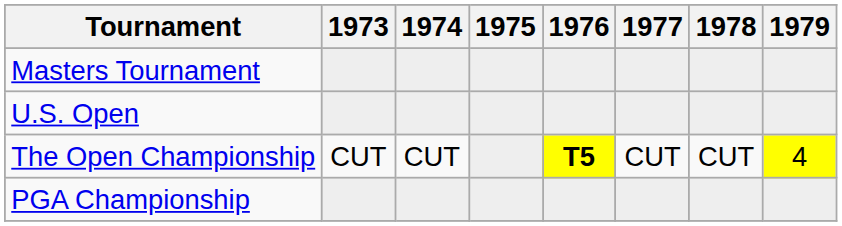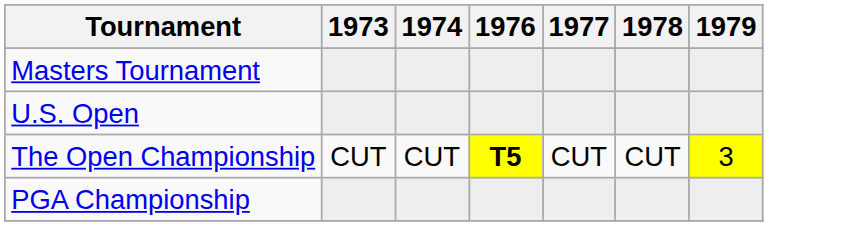 <table class="wikitable" style="font-size:95%;text-align:center;">
 <tr>
 <th>Tournament</th>
 <th>1973</th>
 <th>1974</th>
-<th>1975</th>
 <th>1976</th>
 <th>1977</th>
 <th>1978</th>
 <th>1979</th>
 </tr>
 <tr>
 <td align=left><a href='#'>Masters Tournament</a></td>
-<td style="background:#eeeeee;"></td>
 <td style="background:#eeeeee;"></td>
 <td style="background:#eeeeee;"></td>
 <td style="background:#eeeeee;"></td>
 <td style="background:#eeeeee;"></td>
 <td style="background:#eeeeee;"></td>
 <td style="background:#eeeeee;"></td>
 </tr>
 <tr>
 <td align=left><a href='#'>U.S. Open</a></td>
 <td style="background:#eeeeee;"></td>
 <td style="background:#eeeeee;"></td>
 <td style="background:#eeeeee;"></td>
 <td style="background:#eeeeee;"></td>
 <td style="background:#eeeeee;"></td>
 <td style="background:#eeeeee;"></td>
-<td style="background:#eeeeee;"></td>
 </tr>
 <tr>
 <td align=left><a href='#'>The Open Championship</a></td>
 <td>CUT</td>
 <td>CUT</td>
-<td style="background:#eeeeee;"></td>
 <td style="background:yellow;"><strong>T5</strong></td>
 <td>CUT</td>
 <td>CUT</td>
-<td style="background:yellow;">4</td>
+<td style="background:yellow;">3</td>
 </tr>
 <tr>
 <td align=left><a href='#'>PGA Championship</a></td>
 <td style="background:#eeeeee;"></td>
 <td style="background:#eeeeee;"></td>
 <td style="background:#eeeeee;"></td>
 <td style="background:#eeeeee;"></td>
 <td style="background:#eeeeee;"></td>
 <td style="background:#eeeeee;"></td>
-<td style="background:#eeeeee;"></td>
 </tr>
 </table>
